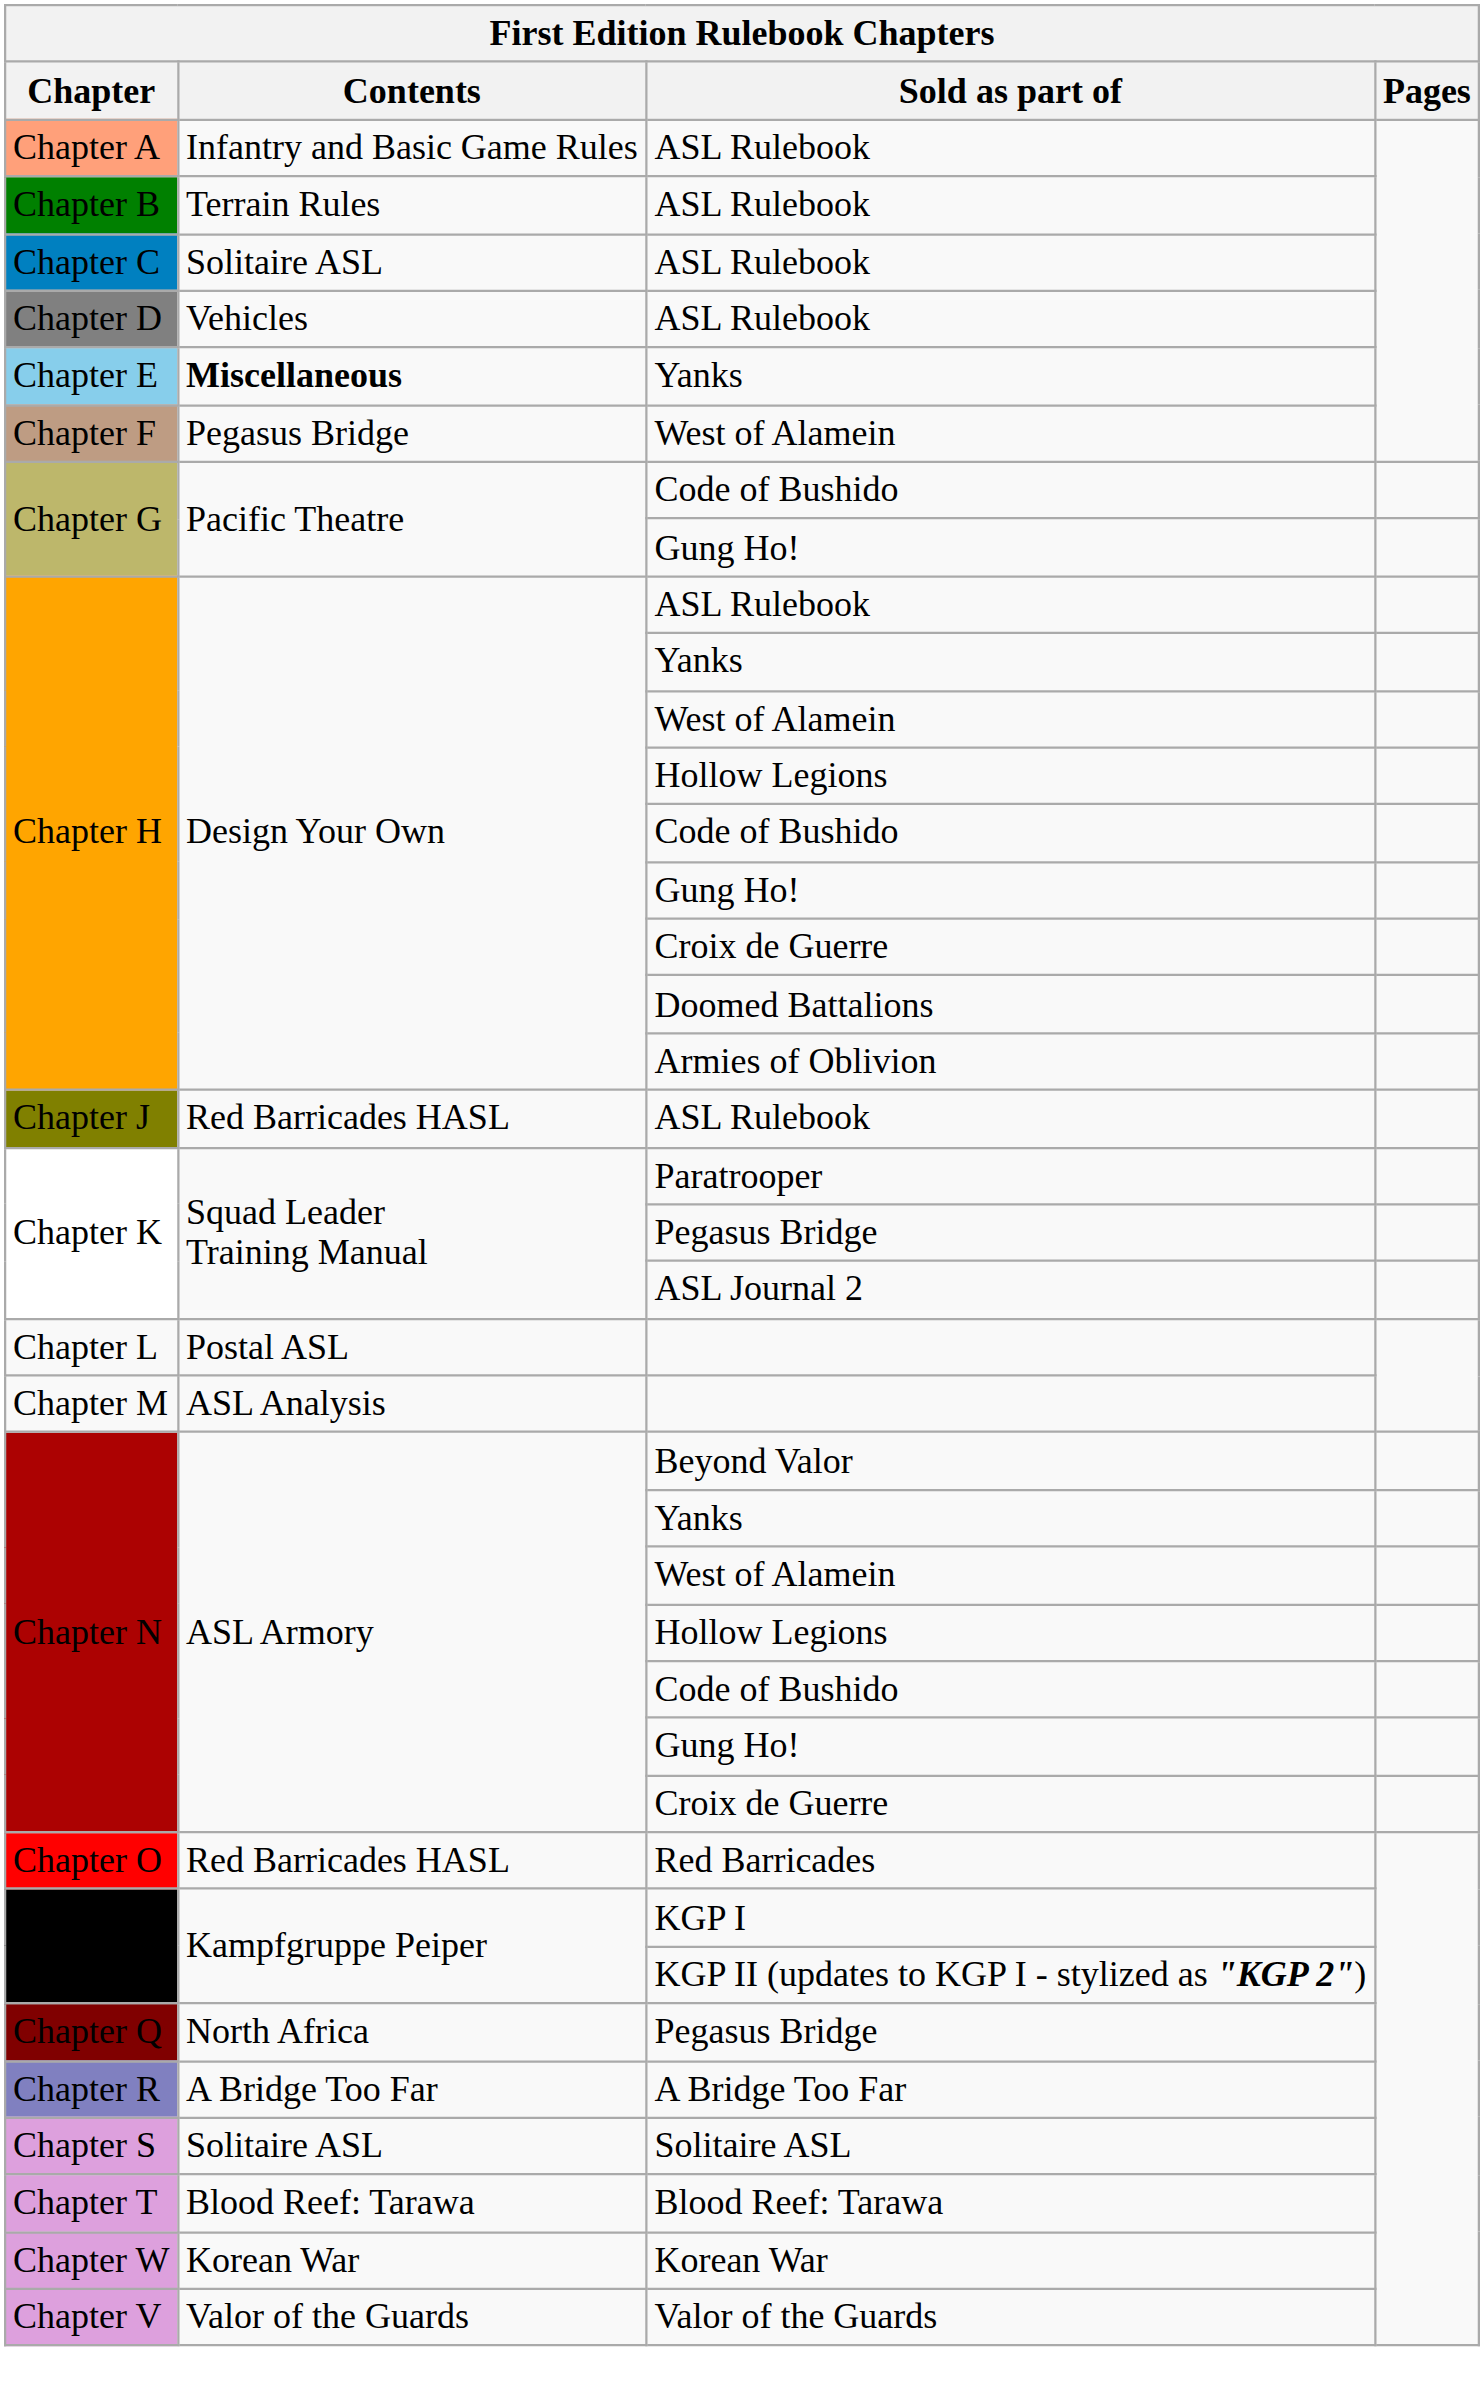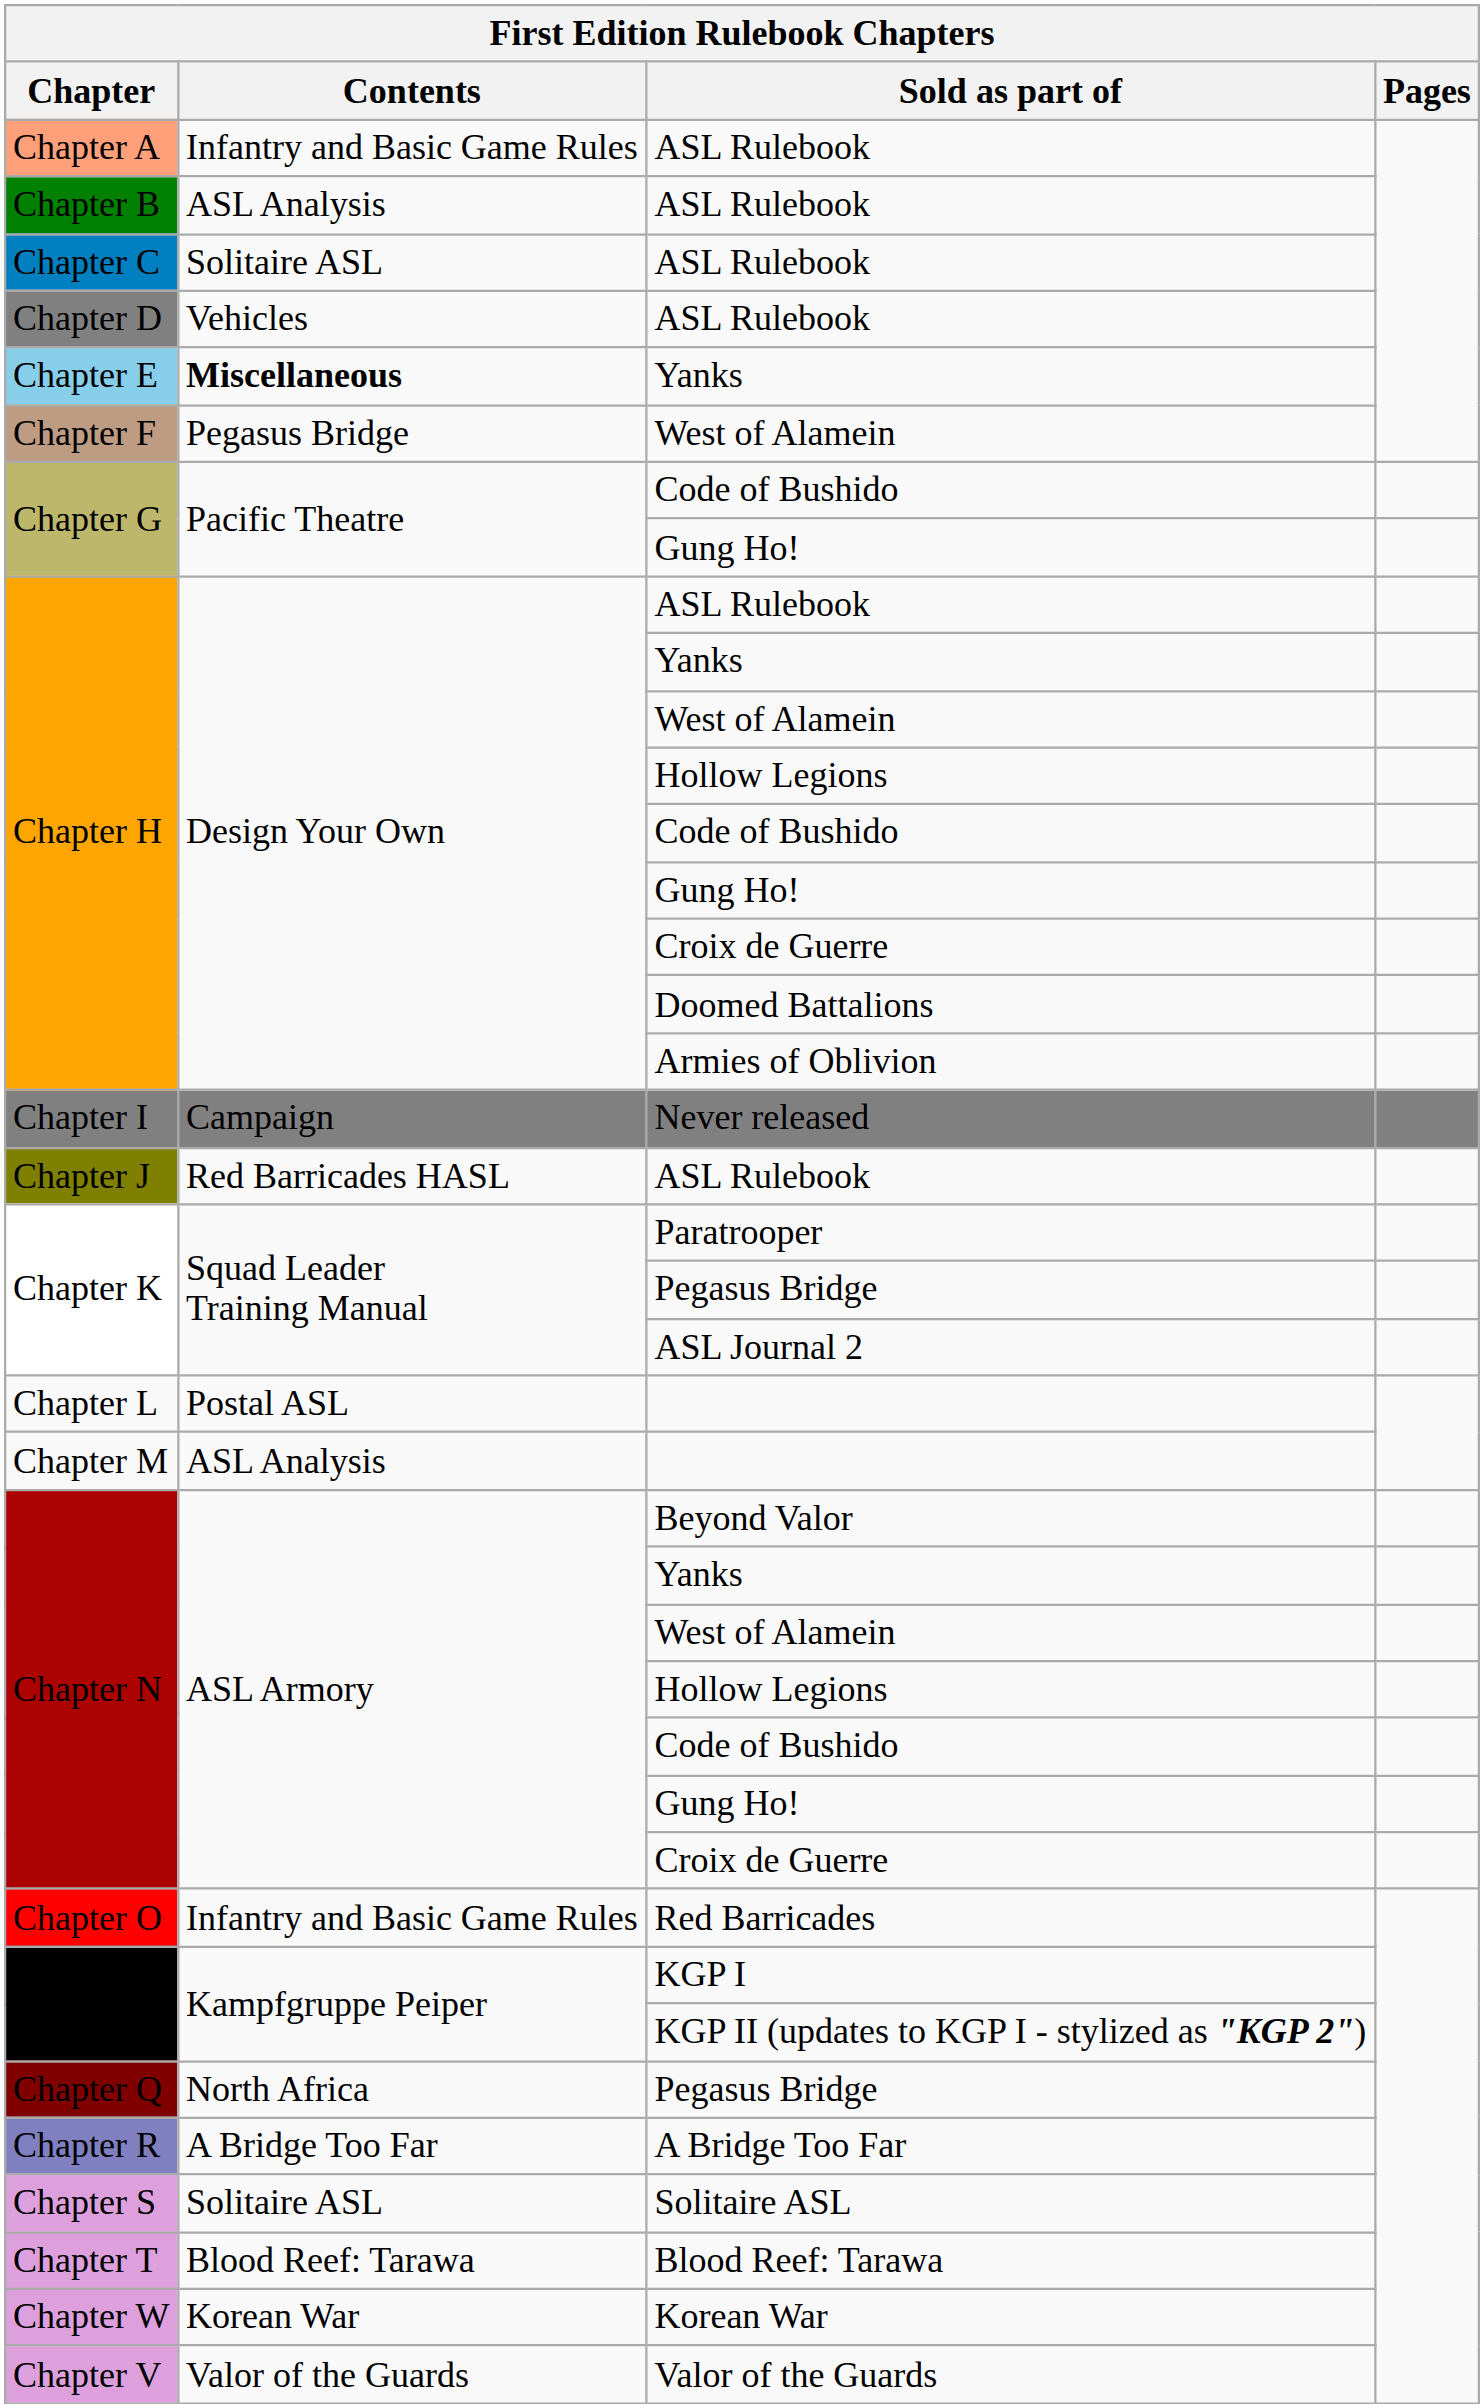 <table class="wikitable" style="margin:auto">
 <tr ---->
 <th colspan="4">First Edition Rulebook Chapters</th>
 </tr>
 <tr ---->
 <th>Chapter</th>
 <th>Contents</th>
 <th>Sold as part of</th>
 <th>Pages</th>
 </tr>
 <tr ---->
 <td bgcolor="lightsalmon">Chapter A</td>
 <td>Infantry and Basic Game Rules</td>
 <td>ASL Rulebook</td>
 </tr>
 <tr ---->
 <td bgcolor="#008000">Chapter B</td>
-<td>Terrain Rules</td>
+<td>ASL Analysis</td>
 <td>ASL Rulebook</td>
 </tr>
 <tr ---->
 <td bgcolor="#0080C0">Chapter C</td>
 <td>Solitaire ASL</td>
 <td>ASL Rulebook</td>
 </tr>
 <tr ---->
 <td bgcolor="#808080">Chapter D</td>
 <td>Vehicles</td>
 <td>ASL Rulebook</td>
 </tr>
 <tr ---->
 <td bgcolor="skyblue">Chapter E</td>
 <td><strong>Miscellaneous</strong></td>
 <td>Yanks</td>
 </tr>
 <tr ---->
 <td bgcolor="#BE9C83">Chapter F</td>
 <td>Pegasus Bridge</td>
 <td>West of Alamein</td>
 </tr>
 <tr ---->
 <td bgcolor="DarkKhaki" rowspan="2">Chapter G</td>
 <td rowspan="2">Pacific Theatre</td>
 <td>Code of Bushido</td>
 <td></td>
 </tr>
 <tr ---->
 <td>Gung Ho!</td>
 <td></td>
 </tr>
 <tr ---->
 <td bgcolor="orange" rowspan="9">Chapter H</td>
 <td rowspan="9">Design Your Own</td>
 <td>ASL Rulebook</td>
 <td></td>
 </tr>
 <tr ---->
 <td>Yanks</td>
 <td></td>
 </tr>
 <tr ---->
 <td>West of Alamein</td>
 <td></td>
 </tr>
 <tr ---->
 <td>Hollow Legions</td>
 <td></td>
 </tr>
 <tr ---->
 <td>Code of Bushido</td>
 <td></td>
 </tr>
 <tr ---->
 <td>Gung Ho!</td>
 <td></td>
 </tr>
 <tr ---->
 <td>Croix de Guerre</td>
 <td></td>
 </tr>
 <tr ---->
 <td>Doomed Battalions</td>
 <td></td>
 </tr>
 <tr ---->
 <td>Armies of Oblivion</td>
 <td></td>
 </tr>
 <tr ---->
+<td bgcolor="#808080">Chapter I</td>
+<td bgcolor="#808080">Campaign</td>
+<td bgcolor="#808080">Never released</td>
+<td bgcolor="#808080"></td>
+</tr>
+<tr ---->
 <td bgcolor="#808000">Chapter J</td>
 <td>Red Barricades HASL</td>
 <td>ASL Rulebook</td>
 </tr>
 <tr ---->
 <td bgcolor="#FFFFFF" rowspan="3">Chapter K</td>
 <td rowspan="3">Squad Leader<br>Training Manual</td>
 <td>Paratrooper</td>
 <td></td>
 </tr>
 <tr ---->
 <td>Pegasus Bridge</td>
 <td></td>
 </tr>
 <tr ---->
 <td>ASL Journal 2</td>
 <td></td>
 </tr>
 <tr ---->
 <td>Chapter L</td>
 <td>Postal ASL</td>
 <td> </td>
 </tr>
 <tr ---->
 <td>Chapter M</td>
 <td>ASL Analysis</td>
 <td> </td>
 </tr>
 <tr ---->
 <td bgcolor="#AC0202" rowspan="7"><span>Chapter N</span></td>
 <td rowspan="7">ASL Armory</td>
 <td>Beyond Valor</td>
 <td></td>
 </tr>
 <tr ---->
 <td>Yanks</td>
 <td></td>
 </tr>
 <tr ---->
 <td>West of Alamein</td>
 <td></td>
 </tr>
 <tr ---->
 <td>Hollow Legions</td>
 <td></td>
 </tr>
 <tr ---->
 <td>Code of Bushido</td>
 <td></td>
 </tr>
 <tr ---->
 <td>Gung Ho!</td>
 <td></td>
 </tr>
 <tr ---->
 <td>Croix de Guerre</td>
 <td></td>
 </tr>
 <tr ---->
 <td bgcolor="#FF0000">Chapter O</td>
-<td>Red Barricades HASL</td>
+<td>Infantry and Basic Game Rules</td>
 <td>Red Barricades</td>
 </tr>
 <tr ---->
 <td rowspan="2" bgcolor="#000000"><span>Chapter P</span></td>
 <td rowspan="2">Kampfgruppe Peiper</td>
 <td>KGP I</td>
 </tr>
 <tr ---->
 <td>KGP II (updates to KGP I - stylized as <strong><em>"KGP 2"</em></strong>)</td>
 </tr>
 <tr ---->
 <td bgcolor="#800000"><span>Chapter Q</span></td>
 <td>North Africa</td>
 <td>Pegasus Bridge</td>
 </tr>
 <tr ---->
 <td bgcolor="#8080C0">Chapter R</td>
 <td>A Bridge Too Far</td>
 <td>A Bridge Too Far</td>
 </tr>
 <tr ---->
 <td bgcolor="plum">Chapter S</td>
 <td>Solitaire ASL</td>
 <td>Solitaire ASL</td>
 </tr>
 <tr ---->
 <td bgcolor="plum">Chapter T</td>
 <td>Blood Reef: Tarawa</td>
 <td>Blood Reef: Tarawa</td>
 </tr>
 <tr ---->
 <td bgcolor="plum">Chapter W</td>
 <td>Korean War</td>
 <td>Korean War</td>
 </tr>
 <tr ---->
 <td bgcolor="plum">Chapter V</td>
 <td>Valor of the Guards</td>
 <td>Valor of the Guards</td>
 </tr>
 </table>
